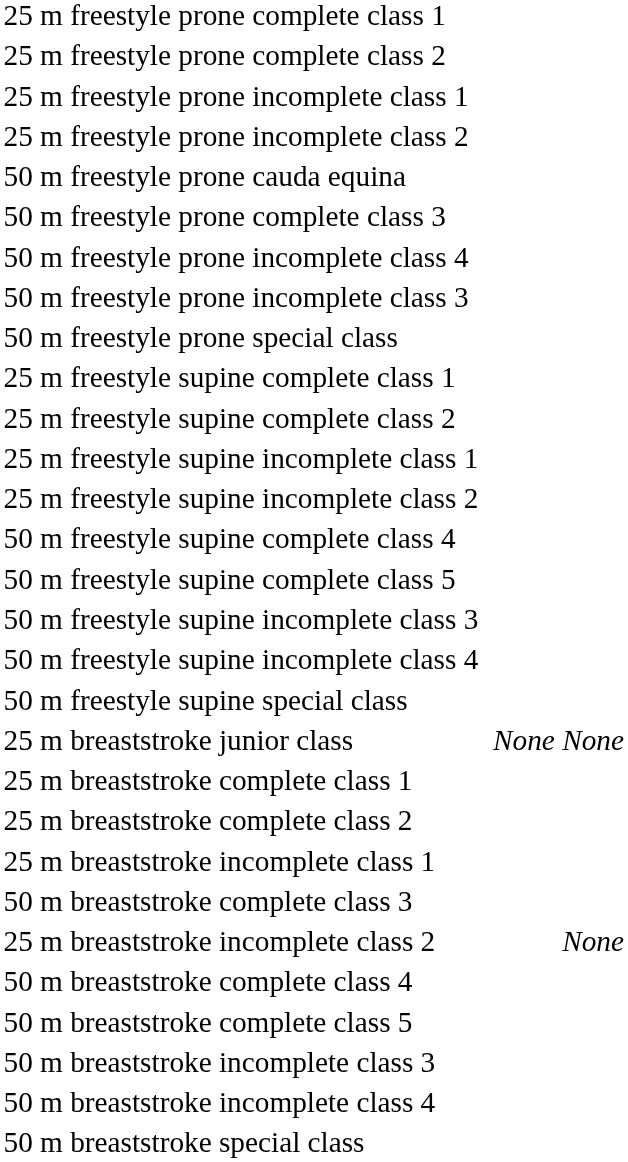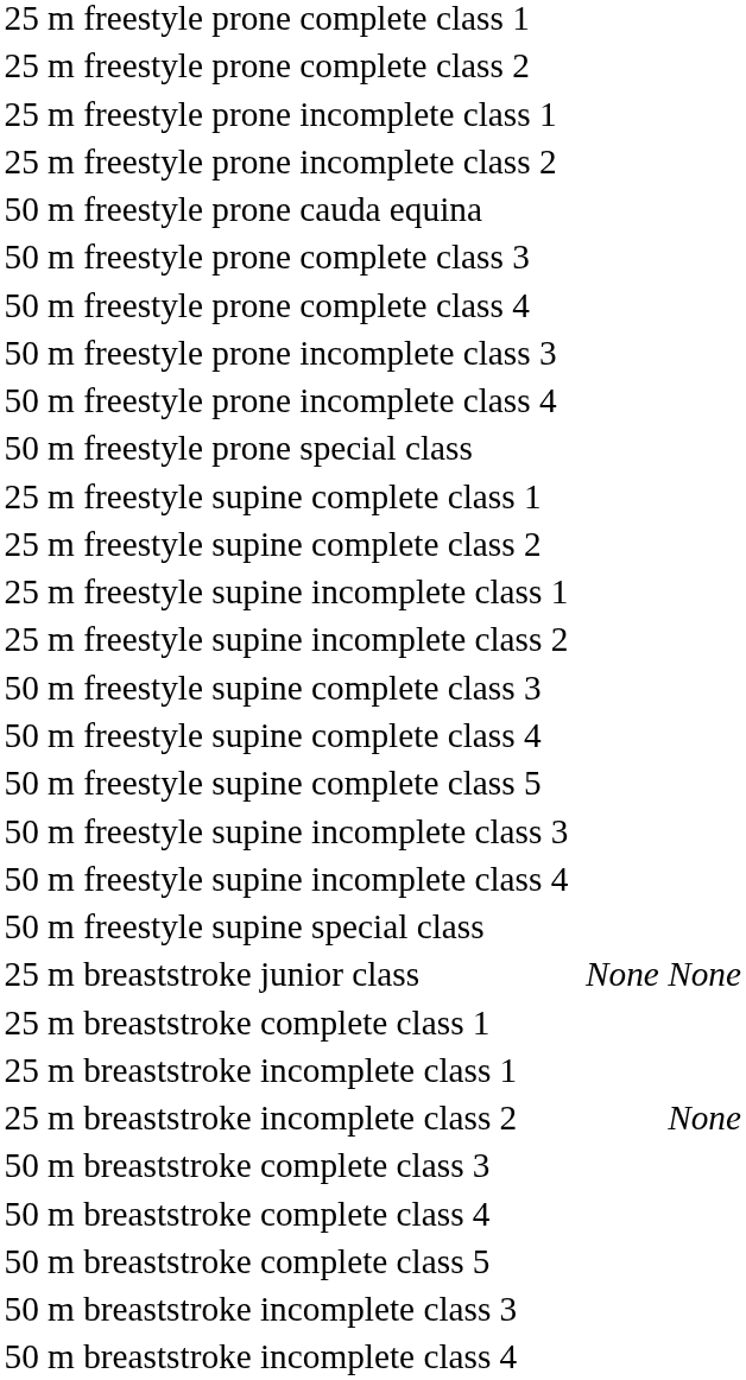 <table>
 <tr>
 <td>25 m freestyle prone complete class 1<br></td>
 <td></td>
 <td></td>
 <td></td>
 </tr>
 <tr>
 <td>25 m freestyle prone complete class 2<br></td>
 <td></td>
 <td></td>
 <td></td>
 </tr>
 <tr>
 <td>25 m freestyle prone incomplete class 1<br></td>
 <td></td>
 <td></td>
 <td></td>
 </tr>
 <tr>
 <td>25 m freestyle prone incomplete class 2<br></td>
 <td></td>
 <td></td>
 <td></td>
 </tr>
 <tr>
 <td>50 m freestyle prone cauda equina<br></td>
 <td></td>
 <td></td>
 <td></td>
 </tr>
 <tr>
 <td>50 m freestyle prone complete class 3<br></td>
 <td></td>
 <td></td>
 <td></td>
 </tr>
 <tr>
-<td>50 m freestyle prone incomplete class 4<br></td>
+<td>50 m freestyle prone complete class 4<br></td>
 <td></td>
 <td></td>
 <td></td>
 </tr>
 <tr>
 <td>50 m freestyle prone incomplete class 3<br></td>
+<td></td>
+<td></td>
+<td></td>
+</tr>
+<tr>
+<td>50 m freestyle prone incomplete class 4<br></td>
 <td></td>
 <td></td>
 <td></td>
 </tr>
 <tr>
 <td>50 m freestyle prone special class<br></td>
 <td></td>
 <td></td>
 <td></td>
 </tr>
 <tr>
 <td>25 m freestyle supine complete class 1<br></td>
 <td></td>
 <td></td>
 <td></td>
 </tr>
 <tr>
 <td rowspan="2">25 m freestyle supine complete class 2<br></td>
 <td></td>
 <td rowspan="2"></td>
 <td rowspan="2"></td>
 </tr>
 <tr>
 <td></td>
 </tr>
 <tr>
 <td>25 m freestyle supine incomplete class 1<br></td>
 <td></td>
 <td></td>
 <td></td>
 </tr>
 <tr>
 <td>25 m freestyle supine incomplete class 2<br></td>
+<td></td>
+<td></td>
+<td></td>
+</tr>
+<tr>
+<td>50 m freestyle supine complete class 3<br></td>
 <td></td>
 <td></td>
 <td></td>
 </tr>
 <tr>
 <td>50 m freestyle supine complete class 4<br></td>
 <td></td>
 <td></td>
 <td></td>
 </tr>
 <tr>
 <td>50 m freestyle supine complete class 5<br></td>
 <td></td>
 <td></td>
 <td></td>
 </tr>
 <tr>
 <td>50 m freestyle supine incomplete class 3<br></td>
 <td></td>
 <td></td>
 <td></td>
 </tr>
 <tr>
 <td>50 m freestyle supine incomplete class 4<br></td>
 <td></td>
 <td></td>
 <td></td>
 </tr>
 <tr>
 <td>50 m freestyle supine special class<br></td>
 <td></td>
 <td></td>
 <td></td>
 </tr>
 <tr>
 <td>25 m breaststroke junior class<br></td>
 <td></td>
 <td align="center"><em>None</em></td>
 <td align="center"><em>None</em></td>
 </tr>
 <tr>
 <td>25 m breaststroke complete class 1<br></td>
 <td></td>
 <td></td>
 <td></td>
 </tr>
 <tr>
-<td>25 m breaststroke complete class 2<br></td>
-<td></td>
-<td></td>
-<td></td>
-</tr>
-<tr>
 <td>25 m breaststroke incomplete class 1<br></td>
-<td></td>
-<td></td>
-<td></td>
-</tr>
-<tr>
-<td>50 m breaststroke complete class 3<br></td>
 <td></td>
 <td></td>
 <td></td>
 </tr>
 <tr>
 <td>25 m breaststroke incomplete class 2<br></td>
 <td></td>
 <td></td>
 <td align="center"><em>None</em></td>
+</tr>
+<tr>
+<td>50 m breaststroke complete class 3<br></td>
+<td></td>
+<td></td>
+<td></td>
 </tr>
 <tr>
 <td>50 m breaststroke complete class 4<br></td>
 <td></td>
 <td></td>
 <td></td>
 </tr>
 <tr>
 <td>50 m breaststroke complete class 5<br></td>
 <td></td>
 <td></td>
 <td></td>
 </tr>
 <tr>
 <td>50 m breaststroke incomplete class 3<br></td>
 <td></td>
 <td></td>
 <td></td>
 </tr>
 <tr>
 <td>50 m breaststroke incomplete class 4<br></td>
 <td></td>
 <td></td>
 <td></td>
 </tr>
-<tr>
-<td>50 m breaststroke special class<br></td>
-<td></td>
-<td></td>
-<td></td>
-</tr>
 </table>
